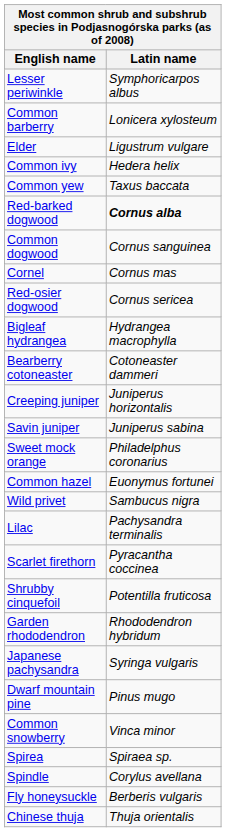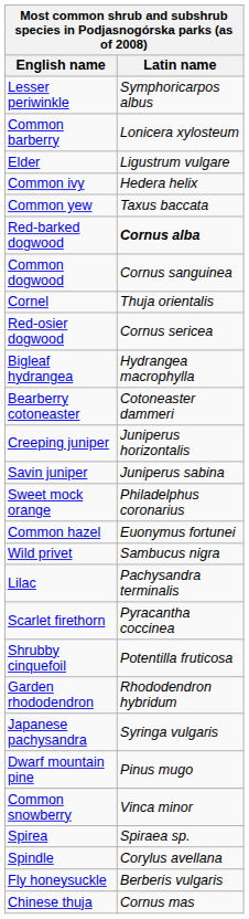 <table class="wikitable collapsible collapsed" style="float:right; clear:right; margin-left:1em; width:250px; font-size:90%;">
 <tr>
 <th colspan="6" style="text-align:center; font-size:90%;">Most common shrub and subshrub species in Podjasnogórska parks (as of 2008)</th>
 </tr>
 <tr>
 <th>English name</th>
 <th>Latin name</th>
 </tr>
 <tr>
 <td><a href='#'>Lesser periwinkle</a></td>
 <td><em>Symphoricarpos albus</em></td>
 </tr>
 <tr>
 <td><a href='#'>Common barberry</a></td>
 <td><em>Lonicera xylosteum</em></td>
 </tr>
 <tr>
 <td><a href='#'>Elder</a></td>
 <td><em>Ligustrum vulgare</em></td>
 </tr>
 <tr>
 <td><a href='#'>Common ivy</a></td>
 <td><em>Hedera helix</em></td>
 </tr>
 <tr>
 <td><a href='#'>Common yew</a></td>
 <td><em>Taxus baccata</em></td>
 </tr>
 <tr>
 <td><a href='#'>Red-barked dogwood</a></td>
 <td><strong><em>Cornus alba</em></strong></td>
 </tr>
 <tr>
 <td><a href='#'>Common dogwood</a></td>
 <td><em>Cornus sanguinea</em></td>
 </tr>
 <tr>
 <td><a href='#'>Cornel</a></td>
-<td><em>Cornus mas</em></td>
+<td><em>Thuja orientalis</em></td>
 </tr>
 <tr>
 <td><a href='#'>Red-osier dogwood</a></td>
 <td><em>Cornus sericea</em></td>
 </tr>
 <tr>
 <td><a href='#'>Bigleaf hydrangea</a></td>
 <td><em>Hydrangea macrophylla</em></td>
 </tr>
 <tr>
 <td><a href='#'>Bearberry cotoneaster</a></td>
 <td><em>Cotoneaster dammeri</em></td>
 </tr>
 <tr>
 <td><a href='#'>Creeping juniper</a></td>
 <td><em>Juniperus horizontalis</em></td>
 </tr>
 <tr>
 <td><a href='#'>Savin juniper</a></td>
 <td><em>Juniperus sabina</em></td>
 </tr>
 <tr>
 <td><a href='#'>Sweet mock orange</a></td>
 <td><em>Philadelphus coronarius</em></td>
 </tr>
 <tr>
 <td><a href='#'>Common hazel</a></td>
 <td><em>Euonymus fortunei</em></td>
 </tr>
 <tr>
 <td><a href='#'>Wild privet</a></td>
 <td><em>Sambucus nigra</em></td>
 </tr>
 <tr>
 <td><a href='#'>Lilac</a></td>
 <td><em>Pachysandra terminalis</em></td>
 </tr>
 <tr>
 <td><a href='#'>Scarlet firethorn</a></td>
 <td><em>Pyracantha coccinea</em></td>
 </tr>
 <tr>
 <td><a href='#'>Shrubby cinquefoil</a></td>
 <td><em>Potentilla fruticosa</em></td>
 </tr>
 <tr>
 <td><a href='#'>Garden rhododendron</a></td>
 <td><em>Rhododendron hybridum</em></td>
 </tr>
 <tr>
 <td><a href='#'>Japanese pachysandra</a></td>
 <td><em>Syringa vulgaris</em></td>
 </tr>
 <tr>
 <td><a href='#'>Dwarf mountain pine</a></td>
 <td><em>Pinus mugo</em></td>
 </tr>
 <tr>
 <td><a href='#'>Common snowberry</a></td>
 <td><em>Vinca minor</em></td>
 </tr>
 <tr>
 <td><a href='#'>Spirea</a></td>
 <td><em>Spiraea sp.</em></td>
 </tr>
 <tr>
 <td><a href='#'>Spindle</a></td>
 <td><em>Corylus avellana</em></td>
 </tr>
 <tr>
 <td><a href='#'>Fly honeysuckle</a></td>
 <td><em>Berberis vulgaris</em></td>
 </tr>
 <tr>
 <td><a href='#'>Chinese thuja</a></td>
-<td><em>Thuja orientalis</em></td>
+<td><em>Cornus mas</em></td>
 </tr>
 </table>
